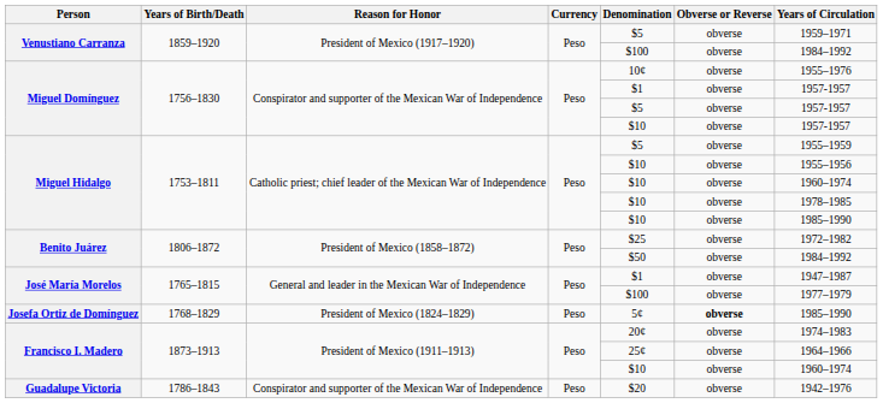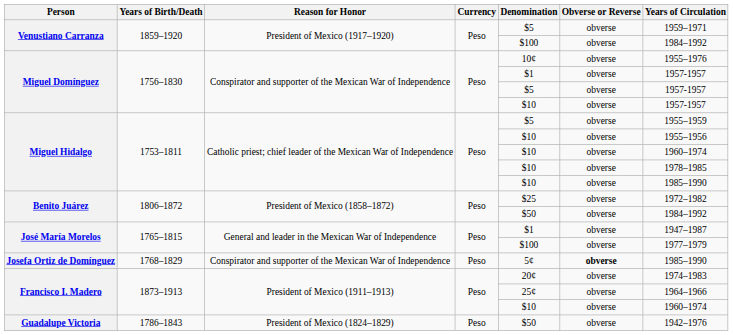 <table class="wikitable" style="font-size:95%; text-align:center;">
 <tr>
 <th>Person</th>
 <th>Years of Birth/Death</th>
 <th>Reason for Honor</th>
 <th>Currency</th>
 <th>Denomination</th>
 <th>Obverse or Reverse</th>
 <th>Years of Circulation</th>
 </tr>
 <tr>
 <th rowspan="2"><a href='#'>Venustiano Carranza</a></th>
 <td rowspan="2">1859–1920</td>
 <td rowspan="2">President of Mexico (1917–1920)</td>
 <td rowspan="2">Peso</td>
 <td>$5</td>
 <td>obverse</td>
 <td>1959–1971</td>
 </tr>
 <tr>
 <td>$100</td>
 <td>obverse</td>
 <td>1984–1992</td>
 </tr>
 <tr>
 <th rowspan="4"><a href='#'>Miguel Domínguez</a></th>
 <td rowspan="4">1756–1830</td>
 <td rowspan="4">Conspirator and supporter of the Mexican War of Independence</td>
 <td rowspan="4">Peso</td>
 <td>10¢</td>
 <td>obverse</td>
 <td>1955–1976</td>
 </tr>
 <tr>
 <td>$1</td>
 <td>obverse</td>
 <td>1957-1957</td>
 </tr>
 <tr>
 <td>$5</td>
 <td>obverse</td>
 <td>1957-1957</td>
 </tr>
 <tr>
 <td>$10</td>
 <td>obverse</td>
 <td>1957-1957</td>
 </tr>
 <tr>
 <th rowspan="5"><a href='#'>Miguel Hidalgo</a></th>
 <td rowspan="5">1753–1811</td>
 <td rowspan="5">Catholic priest; chief leader of the Mexican War of Independence</td>
 <td rowspan="5">Peso</td>
 <td>$5</td>
 <td>obverse</td>
 <td>1955–1959</td>
 </tr>
 <tr>
 <td>$10</td>
 <td>obverse</td>
 <td>1955–1956</td>
 </tr>
 <tr>
 <td>$10</td>
 <td>obverse</td>
 <td>1960–1974</td>
 </tr>
 <tr>
 <td>$10</td>
 <td>obverse</td>
 <td>1978–1985</td>
 </tr>
 <tr>
 <td>$10</td>
 <td>obverse</td>
 <td>1985–1990</td>
 </tr>
 <tr>
 <th rowspan="2"><a href='#'>Benito Juárez</a></th>
 <td rowspan="2">1806–1872</td>
 <td rowspan="2">President of Mexico (1858–1872)</td>
 <td rowspan="2">Peso</td>
 <td>$25</td>
 <td>obverse</td>
 <td>1972–1982</td>
 </tr>
 <tr>
 <td>$50</td>
 <td>obverse</td>
 <td>1984–1992</td>
 </tr>
 <tr>
 <th rowspan="2"><a href='#'>José María Morelos</a></th>
 <td rowspan="2">1765–1815</td>
 <td rowspan="2">General and leader in the Mexican War of Independence</td>
 <td rowspan="2">Peso</td>
 <td>$1</td>
 <td>obverse</td>
 <td>1947–1987</td>
 </tr>
 <tr>
 <td>$100</td>
 <td>obverse</td>
 <td>1977–1979</td>
 </tr>
 <tr>
 <th><a href='#'>Josefa Ortiz de Domínguez</a></th>
 <td>1768–1829</td>
-<td>President of Mexico (1824–1829)</td>
+<td>Conspirator and supporter of the Mexican War of Independence</td>
 <td>Peso</td>
 <td>5¢</td>
 <td><strong>obverse</strong></td>
 <td>1985–1990</td>
 </tr>
 <tr>
 <th rowspan="3"><a href='#'>Francisco I. Madero</a></th>
 <td rowspan="3">1873–1913</td>
 <td rowspan="3">President of Mexico (1911–1913)</td>
 <td rowspan="3">Peso</td>
 <td>20¢</td>
 <td>obverse</td>
 <td>1974–1983</td>
 </tr>
 <tr>
 <td>25¢</td>
 <td>obverse</td>
 <td>1964–1966</td>
 </tr>
 <tr>
 <td>$10</td>
 <td>obverse</td>
 <td>1960–1974</td>
 </tr>
 <tr>
 <th><a href='#'>Guadalupe Victoria</a></th>
 <td>1786–1843</td>
-<td>Conspirator and supporter of the Mexican War of Independence</td>
+<td>President of Mexico (1824–1829)</td>
 <td>Peso</td>
-<td>$20</td>
+<td>$50</td>
 <td>obverse</td>
 <td>1942–1976</td>
 </tr>
 </table>
